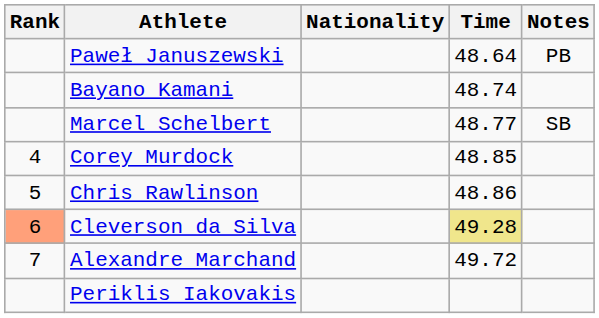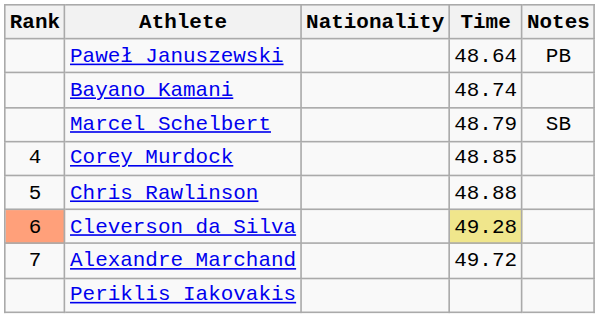 <table class="wikitable sortable" style="text-align:center">
 <tr>
 <th>Rank</th>
 <th>Athlete</th>
 <th>Nationality</th>
 <th>Time</th>
 <th>Notes</th>
 </tr>
 <tr>
 <td></td>
 <td align=left><a href='#'>Paweł Januszewski</a></td>
 <td align=left></td>
 <td>48.64</td>
 <td>PB</td>
 </tr>
 <tr>
 <td></td>
 <td align=left><a href='#'>Bayano Kamani</a></td>
 <td align=left></td>
 <td>48.74</td>
 <td></td>
 </tr>
 <tr>
 <td></td>
 <td align=left><a href='#'>Marcel Schelbert</a></td>
 <td align=left></td>
-<td>48.77</td>
+<td>48.79</td>
 <td>SB</td>
 </tr>
 <tr>
 <td>4</td>
 <td align=left><a href='#'>Corey Murdock</a></td>
 <td align=left></td>
 <td>48.85</td>
 <td></td>
 </tr>
 <tr>
 <td>5</td>
 <td align=left><a href='#'>Chris Rawlinson</a></td>
 <td align=left></td>
-<td>48.86</td>
+<td>48.88</td>
 <td></td>
 </tr>
 <tr>
 <td style="background: lightsalmon;">6</td>
 <td align=left><a href='#'>Cleverson da Silva</a></td>
 <td align=left></td>
 <td style="background: khaki;">49.28</td>
 <td></td>
 </tr>
 <tr>
 <td>7</td>
 <td align=left><a href='#'>Alexandre Marchand</a></td>
 <td align=left></td>
 <td>49.72</td>
 <td></td>
 </tr>
 <tr>
 <td></td>
 <td align=left><a href='#'>Periklis Iakovakis</a></td>
 <td align=left></td>
 <td></td>
 <td></td>
 </tr>
 </table>
